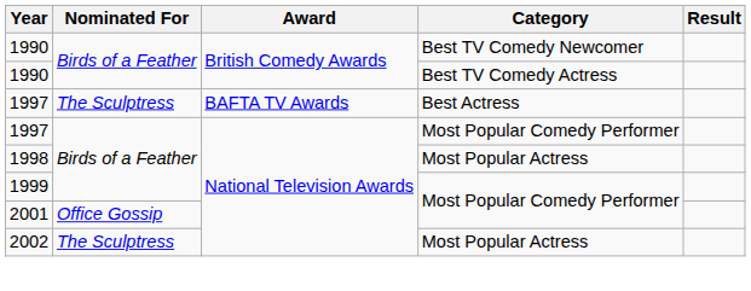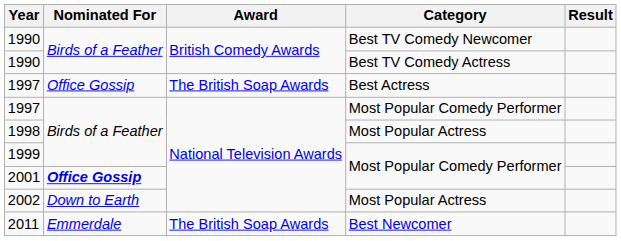 <table class="wikitable">
 <tr>
 <th>Year</th>
 <th>Nominated For</th>
 <th>Award</th>
 <th>Category</th>
 <th>Result</th>
 </tr>
 <tr>
 <td>1990</td>
 <td rowspan=2><em><a href='#'>Birds of a Feather</a></em></td>
 <td rowspan=2><a href='#'>British Comedy Awards</a></td>
 <td>Best TV Comedy Newcomer</td>
 <td></td>
 </tr>
 <tr>
 <td>1990</td>
 <td>Best TV Comedy Actress</td>
 <td></td>
 </tr>
 <tr>
 <td>1997</td>
-<td><em><a href='#'>The Sculptress</a></em></td>
-<td><a href='#'>BAFTA TV Awards</a></td>
+<td><em><a href='#'>Office Gossip</a></em></td>
+<td><a href='#'>The British Soap Awards</a></td>
 <td>Best Actress</td>
 <td></td>
 </tr>
 <tr>
 <td>1997</td>
 <td rowspan=3><em>Birds of a Feather</em></td>
 <td rowspan=5><a href='#'>National Television Awards</a></td>
 <td>Most Popular Comedy Performer</td>
 <td></td>
 </tr>
 <tr>
 <td>1998</td>
 <td>Most Popular Actress</td>
 <td></td>
 </tr>
 <tr>
 <td>1999</td>
 <td rowspan=2>Most Popular Comedy Performer</td>
 <td></td>
 </tr>
 <tr>
 <td>2001</td>
-<td><em><a href='#'>Office Gossip</a></em></td>
+<td><strong><em><a href='#'>Office Gossip</a></em></strong></td>
 <td></td>
 </tr>
 <tr>
 <td>2002</td>
-<td><em><a href='#'>The Sculptress</a></em></td>
+<td><em><a href='#'>Down to Earth</a></em></td>
 <td>Most Popular Actress</td>
 <td></td>
 </tr>
+<tr>
+<td>2011</td>
+<td><em><a href='#'>Emmerdale</a></em></td>
+<td><a href='#'>The British Soap Awards</a></td>
+<td><a href='#'>Best Newcomer</a></td>
+<td></td>
+</tr>
 </table>
